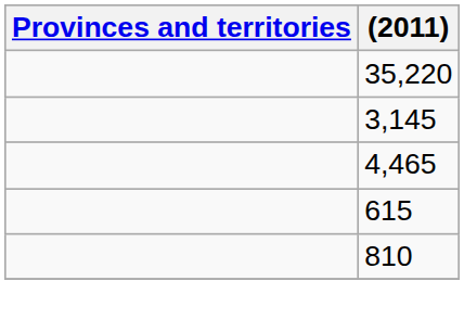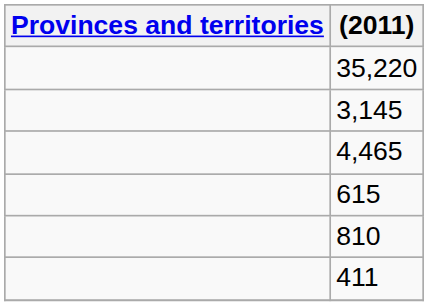 <table class="wikitable sortable">
 <tr>
 <th><a href='#'>Provinces and territories</a></th>
 <th>(2011) </th>
 </tr>
 <tr>
 <td></td>
 <td>35,220</td>
 </tr>
 <tr>
 <td></td>
 <td>3,145</td>
 </tr>
 <tr>
 <td></td>
 <td>4,465</td>
 </tr>
 <tr>
 <td></td>
 <td>615</td>
 </tr>
 <tr>
 <td></td>
 <td>810</td>
 </tr>
 <tr>
+<td></td>
+<td>411</td>
+</tr>
+<tr>
 </tr>
 </table>
